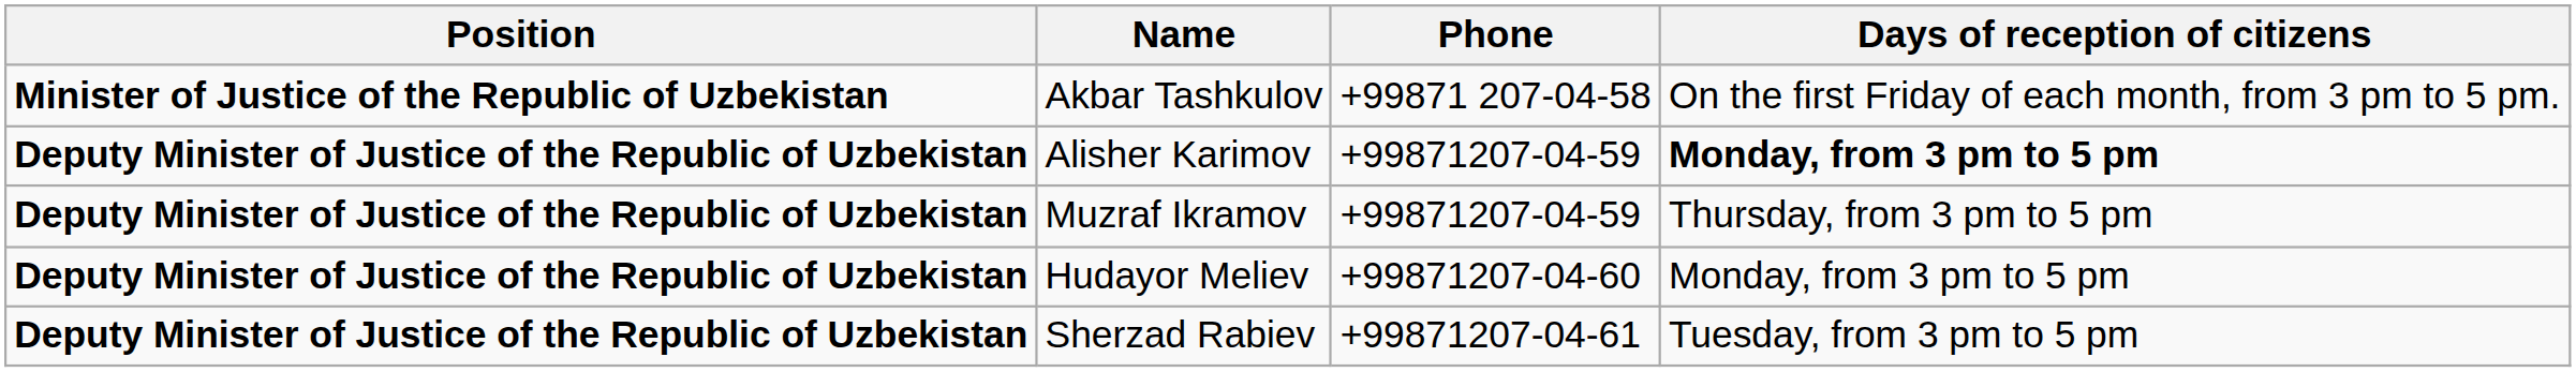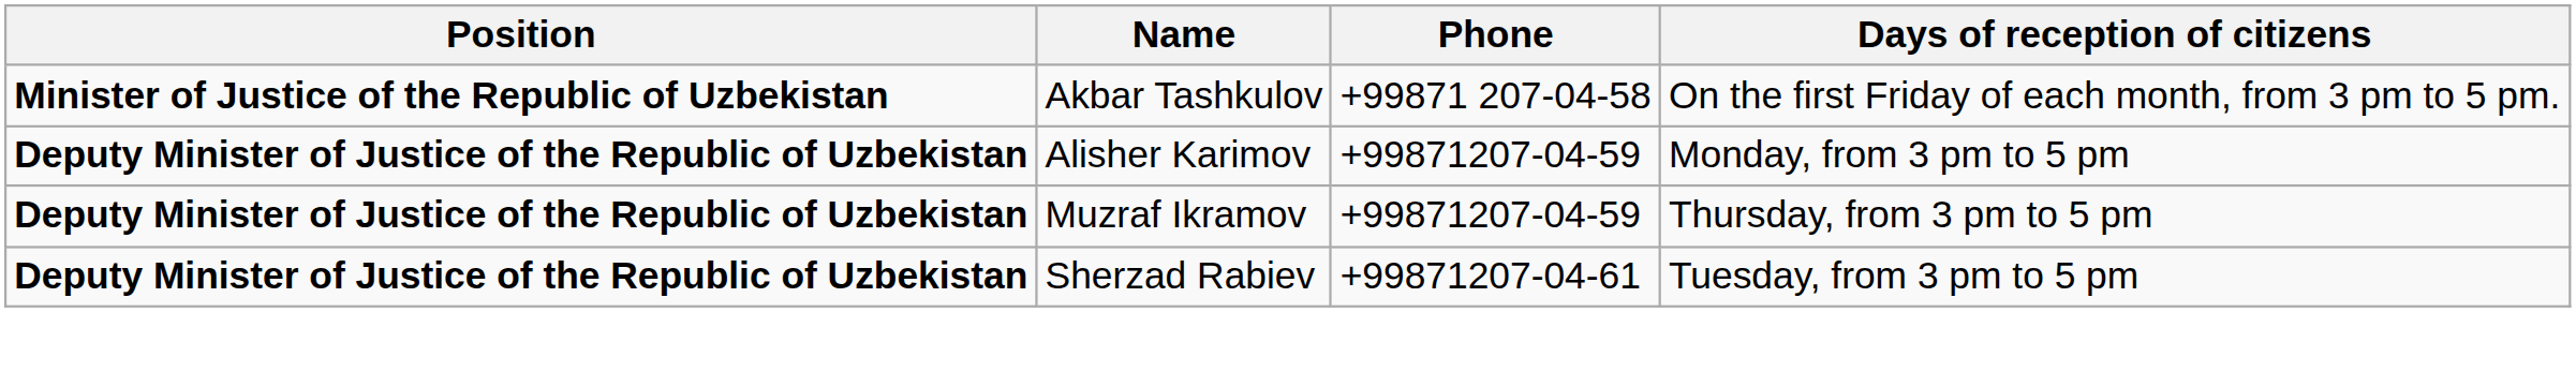 <table class="wikitable">
 <tr>
 <th>Position</th>
 <th>Name</th>
 <th>Phone</th>
 <th>Days of reception of citizens</th>
 </tr>
 <tr>
 <td><strong>Minister of Justice of the Republic of Uzbekistan</strong></td>
 <td>Akbar Tashkulov</td>
 <td>+99871 207-04-58</td>
 <td>On the first Friday of each month, from 3 pm to 5 pm.</td>
 </tr>
 <tr>
 <td><strong>Deputy Minister of Justice of the Republic of Uzbekistan</strong></td>
 <td>Alisher Karimov</td>
 <td>+99871207-04-59</td>
-<td><strong>Monday, from 3 pm to 5 pm</strong></td>
+<td>Monday, from 3 pm to 5 pm</td>
 </tr>
 <tr>
 <td><strong>Deputy Minister of Justice of the Republic of Uzbekistan</strong></td>
 <td>Muzraf Ikramov</td>
 <td>+99871207-04-59</td>
 <td>Thursday, from 3 pm to 5 pm</td>
 </tr>
 <tr>
 <td><strong>Deputy Minister of Justice of the Republic of Uzbekistan</strong></td>
-<td>Hudayor Meliev</td>
-<td>+99871207-04-60</td>
-<td>Monday, from 3 pm to 5 pm</td>
-</tr>
-<tr>
-<td><strong>Deputy Minister of Justice of the Republic of Uzbekistan</strong></td>
 <td>Sherzad Rabiev</td>
 <td>+99871207-04-61</td>
 <td>Tuesday, from 3 pm to 5 pm</td>
 </tr>
 </table>
